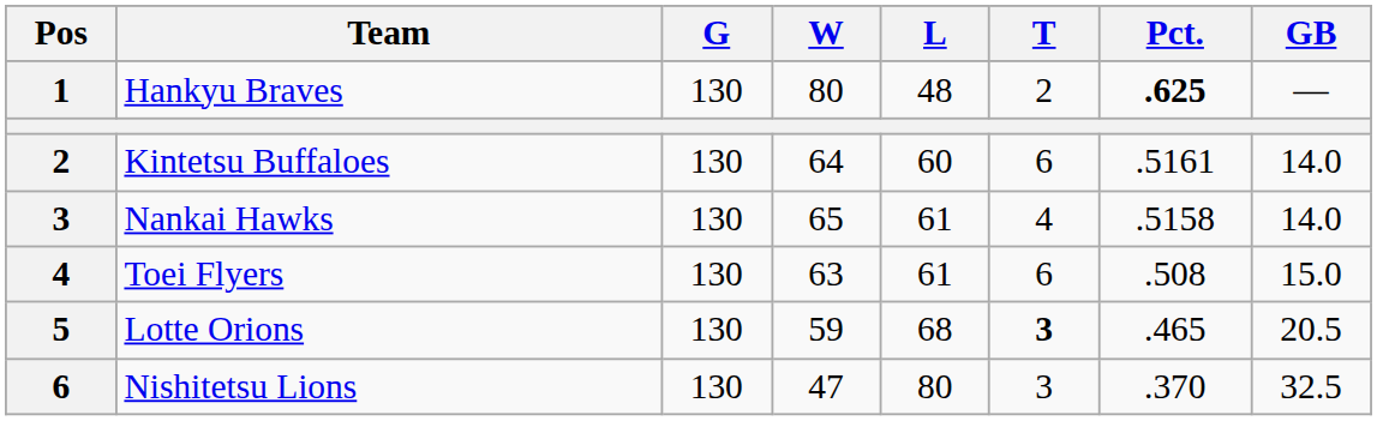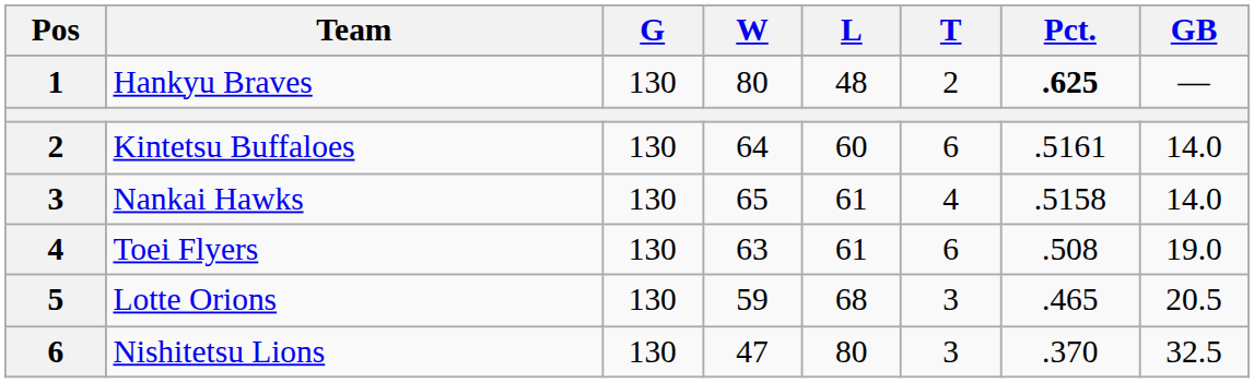 <table class="wikitable plainrowheaders" width="70%" style="text-align:center;">
 <tr>
 <th scope="col" width="5%">Pos</th>
 <th scope="col" width="25%">Team</th>
 <th scope="col" width="5%"><a href='#'>G</a></th>
 <th scope="col" width="5%"><a href='#'>W</a></th>
 <th scope="col" width="5%"><a href='#'>L</a></th>
 <th scope="col" width="5%"><a href='#'>T</a></th>
 <th scope="col" width="7%"><a href='#'>Pct.</a></th>
 <th scope="col" width="5%"><a href='#'>GB</a></th>
 </tr>
 <tr>
 <th>1</th>
 <td style="text-align:left;"><a href='#'>Hankyu Braves</a></td>
 <td>130</td>
 <td>80</td>
 <td>48</td>
 <td>2</td>
 <td><strong>.625</strong></td>
 <td>—</td>
 </tr>
 <tr>
 <th colspan="8"></th>
 </tr>
 <tr>
 <th>2</th>
 <td style="text-align:left;"><a href='#'>Kintetsu Buffaloes</a></td>
 <td>130</td>
 <td>64</td>
 <td>60</td>
 <td>6</td>
 <td>.5161</td>
 <td>14.0</td>
 </tr>
 <tr>
 <th>3</th>
 <td style="text-align:left;"><a href='#'>Nankai Hawks</a></td>
 <td>130</td>
 <td>65</td>
 <td>61</td>
 <td>4</td>
 <td>.5158</td>
 <td>14.0</td>
 </tr>
 <tr>
 <th>4</th>
 <td style="text-align:left;"><a href='#'>Toei Flyers</a></td>
 <td>130</td>
 <td>63</td>
 <td>61</td>
 <td>6</td>
 <td>.508</td>
-<td>15.0</td>
+<td>19.0</td>
 </tr>
 <tr>
 <th>5</th>
 <td style="text-align:left;"><a href='#'>Lotte Orions</a></td>
 <td>130</td>
 <td>59</td>
 <td>68</td>
-<td><strong>3</strong></td>
+<td>3</td>
 <td>.465</td>
 <td>20.5</td>
 </tr>
 <tr>
 <th>6</th>
 <td style="text-align:left;"><a href='#'>Nishitetsu Lions</a></td>
 <td>130</td>
 <td>47</td>
 <td>80</td>
 <td>3</td>
 <td>.370</td>
 <td>32.5</td>
 </tr>
 </table>
